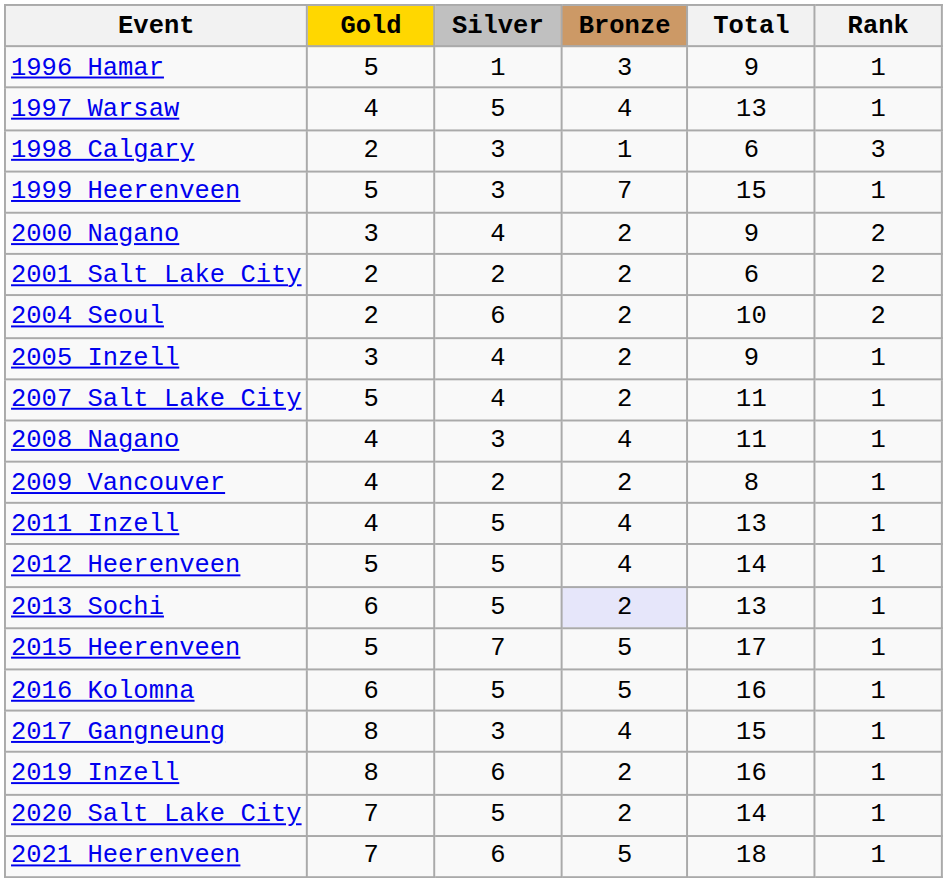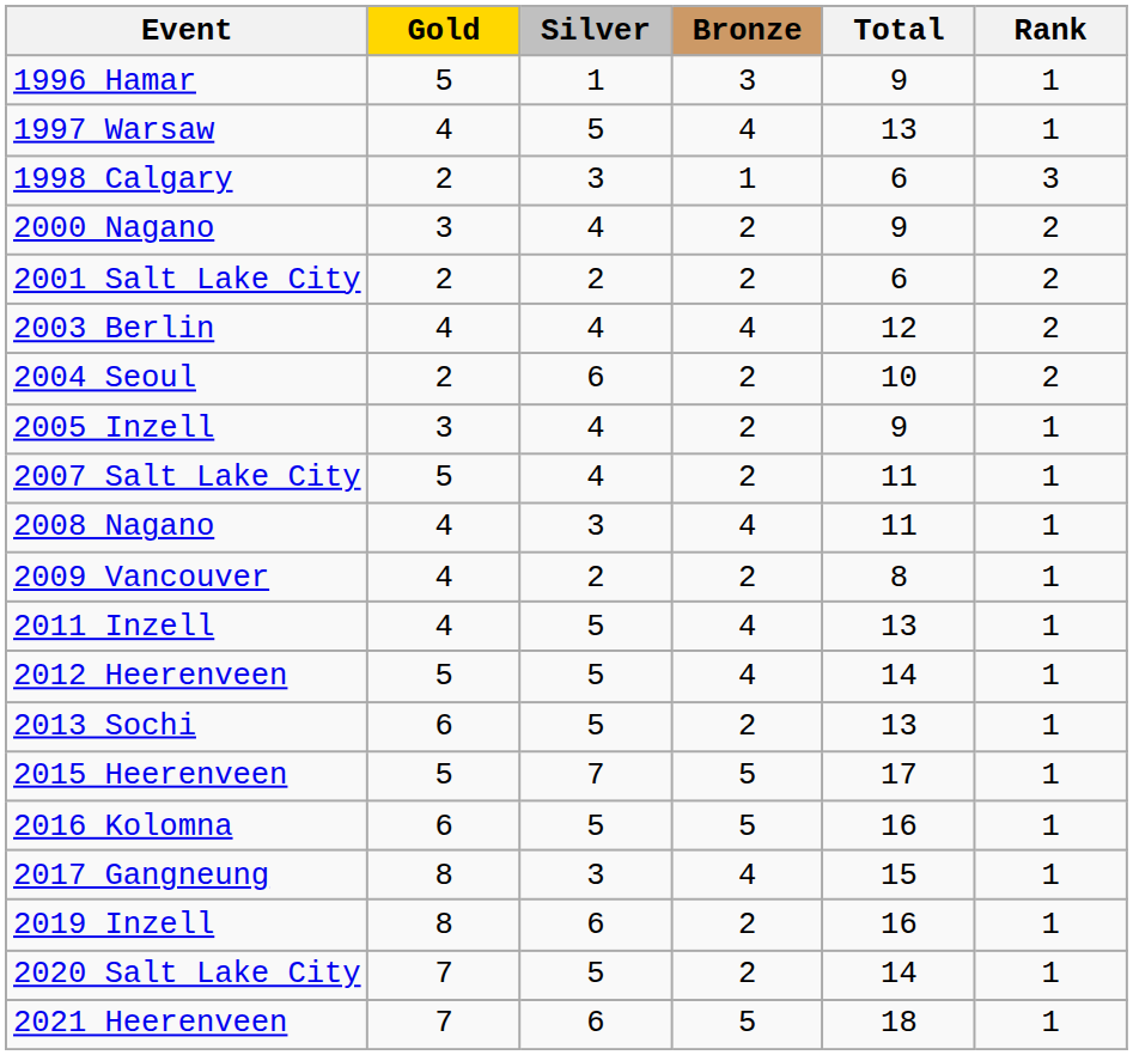 <table class="wikitable sortable" border="1" style="text-align:center; font-size:100%;">
 <tr>
 <th style="width:15:em;">Event</th>
 <td style="background:gold; width:4.5em; font-weight:bold;">Gold</td>
 <td style="background:silver; width:4.5em; font-weight:bold;">Silver</td>
 <td style="background:#cc9966; width:4.5em; font-weight:bold;">Bronze</td>
 <th style="width:4.5em;">Total</th>
 <th style="width:4.5em;">Rank</th>
 </tr>
 <tr>
 <td align=left><a href='#'>1996 Hamar</a></td>
 <td>5</td>
 <td>1</td>
 <td>3</td>
 <td>9</td>
 <td>1</td>
 </tr>
 <tr>
 <td align=left><a href='#'>1997 Warsaw</a></td>
 <td>4</td>
 <td>5</td>
 <td>4</td>
 <td>13</td>
 <td>1</td>
 </tr>
 <tr>
 <td align=left><a href='#'>1998 Calgary</a></td>
 <td>2</td>
 <td>3</td>
 <td>1</td>
 <td>6</td>
 <td>3</td>
 </tr>
 <tr>
-<td align=left><a href='#'>1999 Heerenveen</a></td>
-<td>5</td>
-<td>3</td>
-<td>7</td>
-<td>15</td>
-<td>1</td>
-</tr>
-<tr>
 <td align=left><a href='#'>2000 Nagano</a></td>
 <td>3</td>
 <td>4</td>
 <td>2</td>
 <td>9</td>
 <td>2</td>
 </tr>
 <tr>
 <td align=left><a href='#'>2001 Salt Lake City</a></td>
 <td>2</td>
 <td>2</td>
 <td>2</td>
 <td>6</td>
+<td>2</td>
+</tr>
+<tr>
+<td align=left><a href='#'>2003 Berlin</a></td>
+<td>4</td>
+<td>4</td>
+<td>4</td>
+<td>12</td>
 <td>2</td>
 </tr>
 <tr>
 <td align=left><a href='#'>2004 Seoul</a></td>
 <td>2</td>
 <td>6</td>
 <td>2</td>
 <td>10</td>
 <td>2</td>
 </tr>
 <tr>
 <td align=left><a href='#'>2005 Inzell</a></td>
 <td>3</td>
 <td>4</td>
 <td>2</td>
 <td>9</td>
 <td>1</td>
 </tr>
 <tr>
 <td align=left><a href='#'>2007 Salt Lake City</a></td>
 <td>5</td>
 <td>4</td>
 <td>2</td>
 <td>11</td>
 <td>1</td>
 </tr>
 <tr>
 <td align=left><a href='#'>2008 Nagano</a></td>
 <td>4</td>
 <td>3</td>
 <td>4</td>
 <td>11</td>
 <td>1</td>
 </tr>
 <tr>
 <td align=left><a href='#'>2009 Vancouver</a></td>
 <td>4</td>
 <td>2</td>
 <td>2</td>
 <td>8</td>
 <td>1</td>
 </tr>
 <tr>
 <td align=left><a href='#'>2011 Inzell</a></td>
 <td>4</td>
 <td>5</td>
 <td>4</td>
 <td>13</td>
 <td>1</td>
 </tr>
 <tr>
 <td align=left><a href='#'>2012 Heerenveen</a></td>
 <td>5</td>
 <td>5</td>
 <td>4</td>
 <td>14</td>
 <td>1</td>
 </tr>
 <tr>
 <td align=left><a href='#'>2013 Sochi</a></td>
 <td>6</td>
 <td>5</td>
-<td style="background: lavender;">2</td>
+<td>2</td>
 <td>13</td>
 <td>1</td>
 </tr>
 <tr>
 <td align=left><a href='#'>2015 Heerenveen</a></td>
 <td>5</td>
 <td>7</td>
 <td>5</td>
 <td>17</td>
 <td>1</td>
 </tr>
 <tr>
 <td align=left><a href='#'>2016 Kolomna</a></td>
 <td>6</td>
 <td>5</td>
 <td>5</td>
 <td>16</td>
 <td>1</td>
 </tr>
 <tr>
 <td align=left><a href='#'>2017 Gangneung</a></td>
 <td>8</td>
 <td>3</td>
 <td>4</td>
 <td>15</td>
 <td>1</td>
 </tr>
 <tr>
 <td align=left><a href='#'>2019 Inzell</a></td>
 <td>8</td>
 <td>6</td>
 <td>2</td>
 <td>16</td>
 <td>1</td>
 </tr>
 <tr>
 <td align=left><a href='#'>2020 Salt Lake City</a></td>
 <td>7</td>
 <td>5</td>
 <td>2</td>
 <td>14</td>
 <td>1</td>
 </tr>
 <tr>
 <td align=left><a href='#'>2021 Heerenveen</a></td>
 <td>7</td>
 <td>6</td>
 <td>5</td>
 <td>18</td>
 <td>1</td>
 </tr>
 </table>
